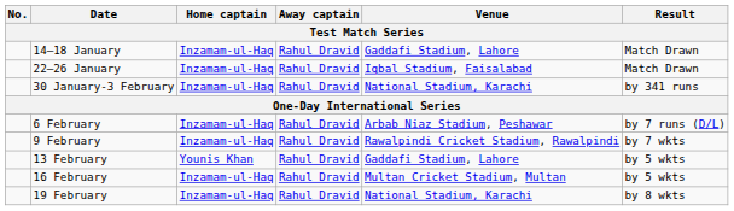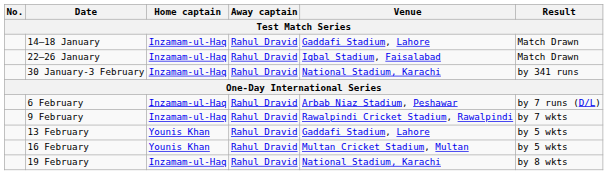 <table class="wikitable">
 <tr style="background:#efefef;">
 <th>No.</th>
 <th>Date</th>
 <th>Home captain</th>
 <th>Away captain</th>
 <th>Venue</th>
 <th>Result</th>
 </tr>
 <tr>
 <th colspan="6">Test Match Series</th>
 </tr>
 <tr>
 <td></td>
 <td>14–18 January</td>
 <td><a href='#'>Inzamam-ul-Haq</a></td>
 <td><a href='#'>Rahul Dravid</a></td>
 <td><a href='#'>Gaddafi Stadium</a>, <a href='#'>Lahore</a></td>
 <td>Match Drawn</td>
 </tr>
 <tr>
 <td></td>
 <td>22–26 January</td>
 <td><a href='#'>Inzamam-ul-Haq</a></td>
 <td><a href='#'>Rahul Dravid</a></td>
 <td><a href='#'>Iqbal Stadium</a>, <a href='#'>Faisalabad</a></td>
 <td>Match Drawn</td>
 </tr>
 <tr>
 <td></td>
 <td>30 January-3 February</td>
 <td><a href='#'>Inzamam-ul-Haq</a></td>
 <td><a href='#'>Rahul Dravid</a></td>
 <td><a href='#'>National Stadium, Karachi</a></td>
 <td> by 341 runs</td>
 </tr>
 <tr>
 <th colspan="6">One-Day International Series</th>
 </tr>
 <tr>
 <td></td>
 <td>6 February</td>
 <td><a href='#'>Inzamam-ul-Haq</a></td>
 <td><a href='#'>Rahul Dravid</a></td>
 <td><a href='#'>Arbab Niaz Stadium</a>, <a href='#'>Peshawar</a></td>
 <td> by 7 runs (<a href='#'>D/L</a>)</td>
 </tr>
 <tr>
 <td></td>
 <td>9 February</td>
 <td><a href='#'>Inzamam-ul-Haq</a></td>
 <td><a href='#'>Rahul Dravid</a></td>
 <td><a href='#'>Rawalpindi Cricket Stadium</a>, <a href='#'>Rawalpindi</a></td>
 <td> by 7 wkts</td>
 </tr>
 <tr>
 <td></td>
 <td>13 February</td>
 <td><a href='#'>Younis Khan</a></td>
 <td><a href='#'>Rahul Dravid</a></td>
 <td><a href='#'>Gaddafi Stadium</a>, <a href='#'>Lahore</a></td>
 <td> by 5 wkts</td>
 </tr>
 <tr>
 <td></td>
 <td>16 February</td>
-<td><a href='#'>Inzamam-ul-Haq</a></td>
+<td><a href='#'>Younis Khan</a></td>
 <td><a href='#'>Rahul Dravid</a></td>
 <td><a href='#'>Multan Cricket Stadium</a>, <a href='#'>Multan</a></td>
 <td> by 5 wkts</td>
 </tr>
 <tr>
 <td></td>
 <td>19 February</td>
 <td><a href='#'>Inzamam-ul-Haq</a></td>
 <td><a href='#'>Rahul Dravid</a></td>
 <td><a href='#'>National Stadium, Karachi</a></td>
 <td> by 8 wkts</td>
 </tr>
 </table>
